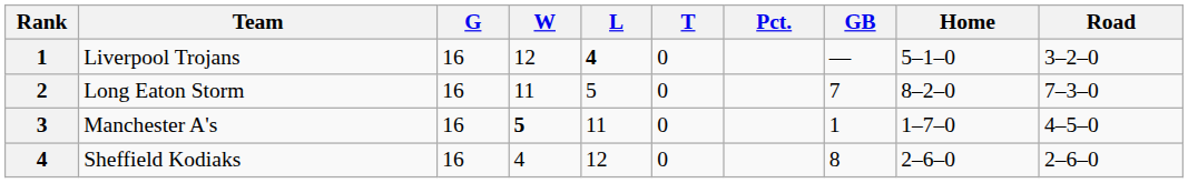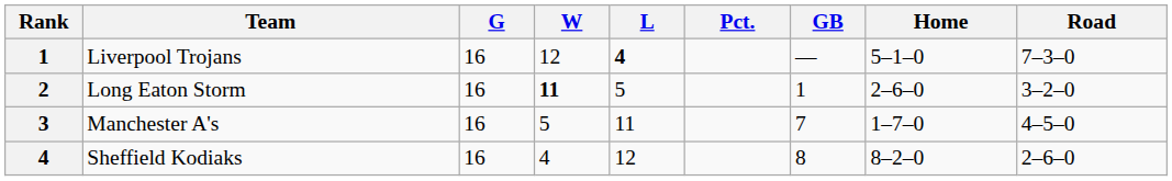 <table class="wikitable">
 <tr>
 <th scope="col" width="5%">Rank</th>
 <th scope="col" width="25%">Team</th>
 <th scope="col" width="5%"><a href='#'>G</a></th>
 <th scope="col" width="5%"><a href='#'>W</a></th>
 <th scope="col" width="5%"><a href='#'>L</a></th>
-<th scope="col" width="5%"><a href='#'>T</a></th>
 <th scope="col" width="7%"><a href='#'>Pct.</a></th>
 <th scope="col" width="5%"><a href='#'>GB</a></th>
 <th scope="col" width="10%">Home</th>
 <th scope="col" width="10%">Road</th>
 </tr>
 <tr>
 <th>1</th>
 <td style="text-align:left;">Liverpool Trojans</td>
 <td>16</td>
 <td>12</td>
 <td><strong>4</strong></td>
-<td>0</td>
 <td></td>
 <td>—</td>
 <td>5–1–0</td>
-<td>3–2–0</td>
+<td>7–3–0</td>
 </tr>
 <tr>
 <th>2</th>
 <td style="text-align:left;">Long Eaton Storm</td>
 <td>16</td>
-<td>11</td>
+<td><strong>11</strong></td>
 <td>5</td>
-<td>0</td>
 <td></td>
-<td>7</td>
-<td>8–2–0</td>
-<td>7–3–0</td>
+<td>1</td>
+<td>2–6–0</td>
+<td>3–2–0</td>
 </tr>
 <tr>
 <th>3</th>
 <td style="text-align:left;">Manchester A's</td>
 <td>16</td>
-<td><strong>5</strong></td>
+<td>5</td>
 <td>11</td>
-<td>0</td>
 <td></td>
-<td>1</td>
+<td>7</td>
 <td>1–7–0</td>
 <td>4–5–0</td>
 </tr>
 <tr>
 <th>4</th>
 <td style="text-align:left;">Sheffield Kodiaks</td>
 <td>16</td>
 <td>4</td>
 <td>12</td>
-<td>0</td>
 <td></td>
 <td>8</td>
-<td>2–6–0</td>
+<td>8–2–0</td>
 <td>2–6–0</td>
 </tr>
 </table>
